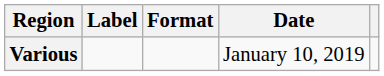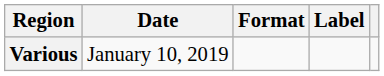 <table class="wikitable plainrowheaders">
 <tr>
 <th>Region</th>
+<th>Date</th>
+<th>Format</th>
 <th>Label</th>
-<th>Format</th>
-<th>Date</th>
 <th></th>
 </tr>
 <tr>
 <th scope="row">Various</th>
+<td>January 10, 2019</td>
 <td></td>
 <td></td>
-<td>January 10, 2019</td>
 <td></td>
 </tr>
 </table>
